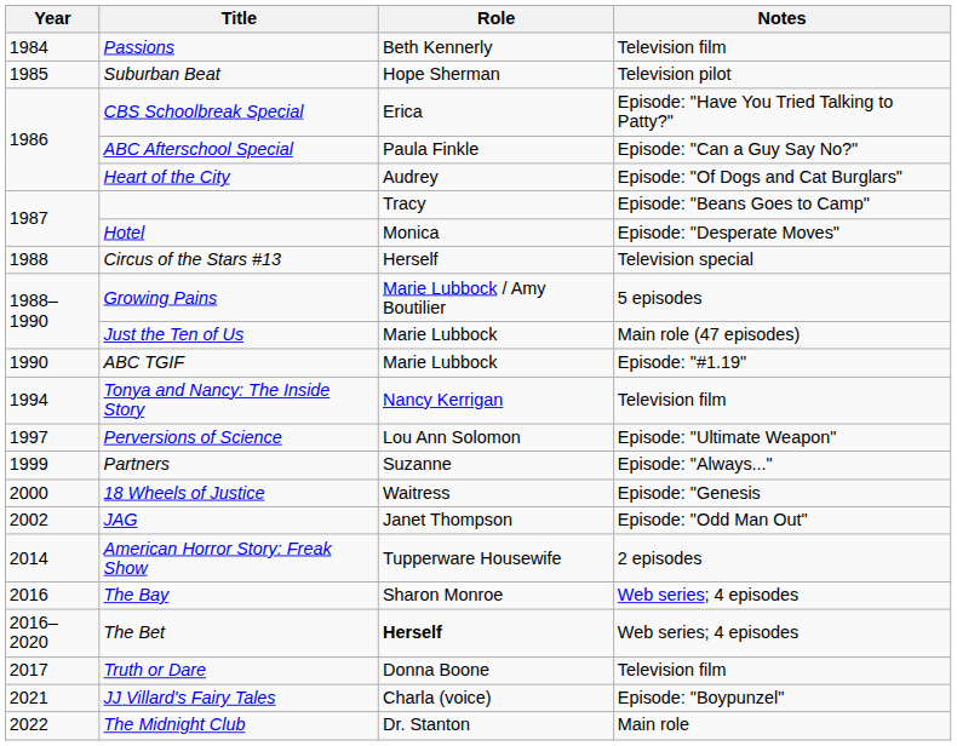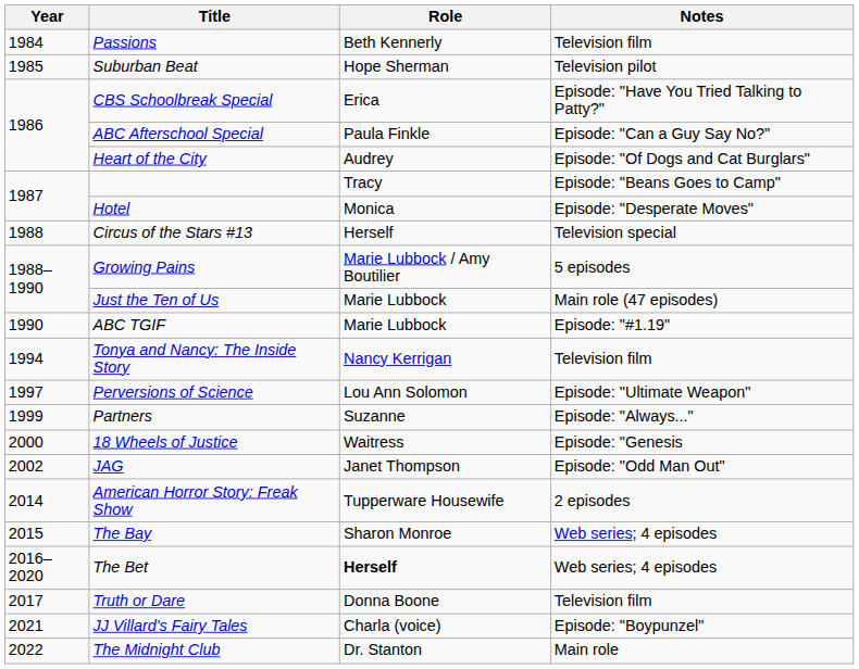 <table class="wikitable sortable">
 <tr>
 <th>Year</th>
 <th>Title</th>
 <th>Role</th>
 <th class="unsortable">Notes</th>
 </tr>
 <tr>
 <td>1984</td>
 <td><em><a href='#'>Passions</a></em></td>
 <td>Beth Kennerly</td>
 <td>Television film</td>
 </tr>
 <tr>
 <td>1985</td>
 <td><em>Suburban Beat</em></td>
 <td>Hope Sherman</td>
 <td>Television pilot</td>
 </tr>
 <tr>
 <td rowspan="3">1986</td>
 <td><em><a href='#'>CBS Schoolbreak Special</a></em></td>
 <td>Erica</td>
 <td>Episode: "Have You Tried Talking to Patty?"</td>
 </tr>
 <tr>
 <td><em><a href='#'>ABC Afterschool Special</a></em></td>
 <td>Paula Finkle</td>
 <td>Episode: "Can a Guy Say No?"</td>
 </tr>
 <tr>
 <td><em><a href='#'>Heart of the City</a></em></td>
 <td>Audrey</td>
 <td>Episode: "Of Dogs and Cat Burglars"</td>
 </tr>
 <tr>
 <td rowspan="2">1987</td>
 <td><em></em></td>
 <td>Tracy</td>
 <td>Episode: "Beans Goes to Camp"</td>
 </tr>
 <tr>
 <td><em><a href='#'>Hotel</a></em></td>
 <td>Monica</td>
 <td>Episode: "Desperate Moves"</td>
 </tr>
 <tr>
 <td>1988</td>
 <td><em>Circus of the Stars #13</em></td>
 <td>Herself</td>
 <td>Television special</td>
 </tr>
 <tr>
 <td rowspan="2">1988–1990</td>
 <td><em><a href='#'>Growing Pains</a></em></td>
 <td><a href='#'>Marie Lubbock</a> / Amy Boutilier</td>
 <td>5 episodes</td>
 </tr>
 <tr>
 <td><em><a href='#'>Just the Ten of Us</a></em></td>
 <td>Marie Lubbock</td>
 <td>Main role (47 episodes)</td>
 </tr>
 <tr>
 <td>1990</td>
 <td><em>ABC TGIF</em></td>
 <td>Marie Lubbock</td>
 <td>Episode: "#1.19"</td>
 </tr>
 <tr>
 <td>1994</td>
 <td><em><a href='#'>Tonya and Nancy: The Inside Story</a></em></td>
 <td><a href='#'>Nancy Kerrigan</a></td>
 <td>Television film</td>
 </tr>
 <tr>
 <td>1997</td>
 <td><em><a href='#'>Perversions of Science</a></em></td>
 <td>Lou Ann Solomon</td>
 <td>Episode: "Ultimate Weapon"</td>
 </tr>
 <tr>
 <td>1999</td>
 <td><em>Partners</em></td>
 <td>Suzanne</td>
 <td>Episode: "Always..."</td>
 </tr>
 <tr>
 <td>2000</td>
 <td><em><a href='#'>18 Wheels of Justice</a></em></td>
 <td>Waitress</td>
 <td>Episode: "Genesis</td>
 </tr>
 <tr>
 <td>2002</td>
 <td><em><a href='#'>JAG</a></em></td>
 <td>Janet Thompson</td>
 <td>Episode: "Odd Man Out"</td>
 </tr>
 <tr>
 <td>2014</td>
 <td><em><a href='#'>American Horror Story: Freak Show</a></em></td>
 <td>Tupperware Housewife</td>
 <td>2 episodes</td>
 </tr>
 <tr>
-<td>2016</td>
+<td>2015</td>
 <td><em><a href='#'>The Bay</a></em></td>
 <td>Sharon Monroe</td>
 <td><a href='#'>Web series</a>; 4 episodes</td>
 </tr>
 <tr>
 <td>2016–2020</td>
 <td><em>The Bet</em></td>
 <td><strong>Herself</strong></td>
 <td>Web series; 4 episodes</td>
 </tr>
 <tr>
 <td>2017</td>
 <td><em><a href='#'>Truth or Dare</a></em></td>
 <td>Donna Boone</td>
 <td>Television film</td>
 </tr>
 <tr>
 <td>2021</td>
 <td><em><a href='#'>JJ Villard's Fairy Tales</a></em></td>
 <td>Charla (voice)</td>
 <td>Episode: "Boypunzel"</td>
 </tr>
 <tr>
 <td>2022</td>
 <td><em><a href='#'>The Midnight Club</a></em></td>
 <td>Dr. Stanton</td>
 <td>Main role</td>
 </tr>
 </table>
